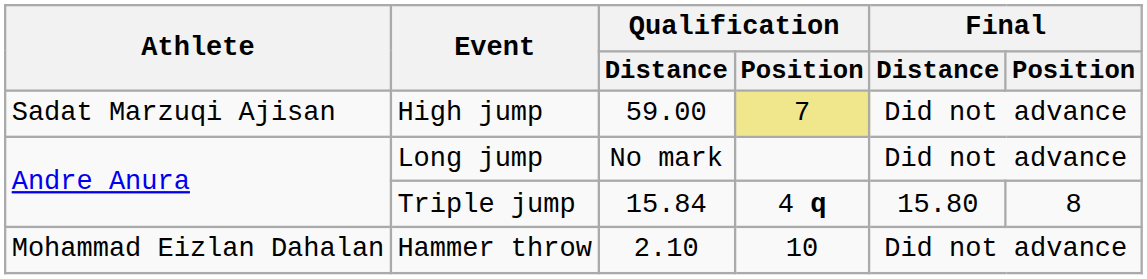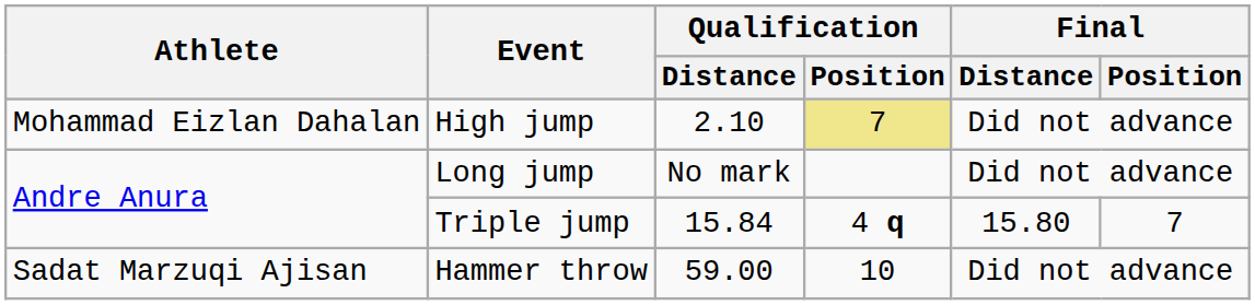 <table class=wikitable style="font-size:90%">
 <tr>
 <th rowspan="2">Athlete</th>
 <th rowspan="2">Event</th>
 <th colspan="2">Qualification</th>
 <th colspan="2">Final</th>
 </tr>
 <tr style="font-size:95%">
 <th>Distance</th>
 <th>Position</th>
 <th>Distance</th>
 <th>Position</th>
 </tr>
 <tr align="center">
-<td align="left">Sadat Marzuqi Ajisan</td>
+<td align="left">Mohammad Eizlan Dahalan</td>
 <td align="left">High jump</td>
-<td>59.00</td>
+<td>2.10</td>
 <td style="background: khaki;">7</td>
 <td colspan="2">Did not advance</td>
 </tr>
 <tr align="center">
 <td align="left" rowspan=2><a href='#'>Andre Anura</a></td>
 <td align="left">Long jump</td>
 <td>No mark</td>
 <td></td>
 <td colspan=2>Did not advance</td>
 </tr>
 <tr align="center">
 <td align="left">Triple jump</td>
 <td>15.84</td>
 <td>4 <strong>q</strong></td>
 <td>15.80</td>
-<td>8</td>
+<td>7</td>
 </tr>
 <tr align="center">
-<td align="left">Mohammad Eizlan Dahalan</td>
+<td align="left">Sadat Marzuqi Ajisan</td>
 <td align="left">Hammer throw</td>
-<td>2.10</td>
+<td>59.00</td>
 <td>10</td>
 <td colspan="2">Did not advance</td>
 </tr>
 </table>
